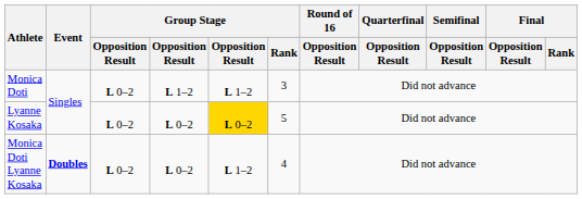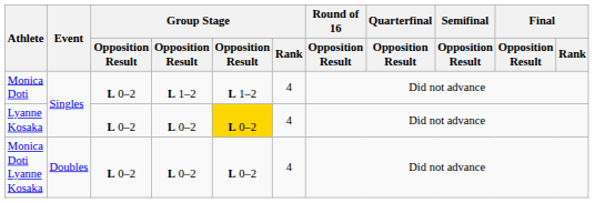 <table class=wikitable style="font-size:90%">
 <tr>
 <th rowspan="2">Athlete</th>
 <th rowspan="2">Event</th>
 <th colspan="4">Group Stage</th>
 <th>Round of 16</th>
 <th>Quarterfinal</th>
 <th>Semifinal</th>
 <th colspan=2>Final</th>
 </tr>
 <tr>
 <th>Opposition<br>Result</th>
 <th>Opposition<br>Result</th>
 <th>Opposition<br>Result</th>
 <th>Rank</th>
 <th>Opposition<br>Result</th>
 <th>Opposition<br>Result</th>
 <th>Opposition<br>Result</th>
 <th>Opposition<br>Result</th>
 <th>Rank</th>
 </tr>
 <tr align=center>
 <td align=left><a href='#'>Monica Doti</a></td>
 <td align=left rowspan=2><a href='#'>Singles</a></td>
 <td><br><strong>L</strong> 0–2</td>
 <td><br><strong>L</strong> 1–2</td>
 <td><br><strong>L</strong> 1–2</td>
-<td>3</td>
+<td>4</td>
 <td colspan=5>Did not advance</td>
 </tr>
 <tr align=center>
 <td align=left><a href='#'>Lyanne Kosaka</a></td>
 <td><br><strong>L</strong> 0–2</td>
 <td><br><strong>L</strong> 0–2</td>
 <td style="background: gold;"><br><strong>L</strong> 0–2</td>
-<td>5</td>
+<td>4</td>
 <td colspan=5>Did not advance</td>
 </tr>
 <tr align=center>
 <td align=left><a href='#'>Monica Doti</a><br><a href='#'>Lyanne Kosaka</a></td>
-<td align=left><strong><a href='#'>Doubles</a></strong></td>
+<td align=left><a href='#'>Doubles</a></td>
 <td><br><strong>L</strong> 0–2</td>
 <td><br><strong>L</strong> 0–2</td>
-<td><br><strong>L</strong> 1–2</td>
+<td><br><strong>L</strong> 0–2</td>
 <td>4</td>
 <td colspan=5>Did not advance</td>
 </tr>
 </table>
